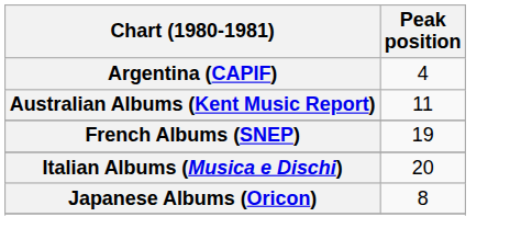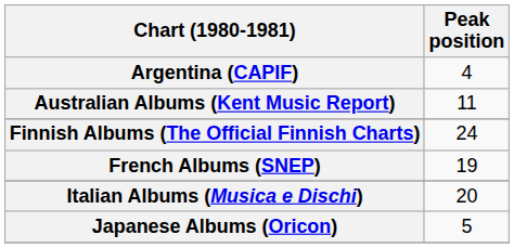 <table class="wikitable sortable plainrowheaders">
 <tr>
 <th>Chart (1980-1981)</th>
 <th>Peak<br>position</th>
 </tr>
 <tr>
 <th scope="row">Argentina (<a href='#'>CAPIF</a>)</th>
 <td align="center">4</td>
 </tr>
 <tr>
 <th scope="row">Australian Albums (<a href='#'>Kent Music Report</a>)</th>
 <td align="center">11</td>
 </tr>
 <tr>
 </tr>
 <tr>
 </tr>
 <tr>
 </tr>
 <tr>
+<th scope="row">Finnish Albums (<a href='#'>The Official Finnish Charts</a>)</th>
+<td align="center">24</td>
+</tr>
+<tr>
 <th scope="row">French Albums (<a href='#'>SNEP</a>)</th>
 <td align="center">19</td>
 </tr>
 <tr>
 </tr>
 <tr>
 <th scope="row">Italian Albums (<em><a href='#'>Musica e Dischi</a></em>)</th>
 <td align="center">20</td>
 </tr>
 <tr>
 <th scope="row">Japanese Albums (<a href='#'>Oricon</a>)</th>
-<td align="center">8</td>
+<td align="center">5</td>
 </tr>
 <tr>
 </tr>
 <tr>
 </tr>
 <tr>
 </tr>
 <tr>
 </tr>
 <tr>
 </tr>
 </table>
